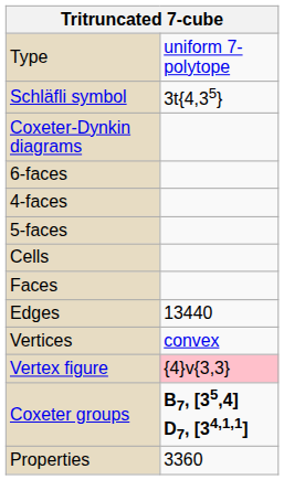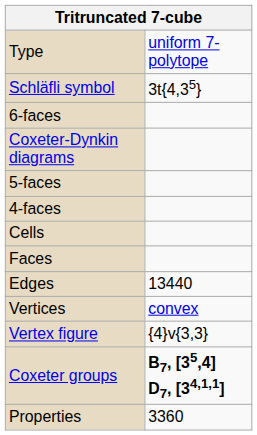 <table class="wikitable" align="right" style="margin-left:10px" width="250">
 <tr>
 <th bgcolor=#e7dcc3 colspan=2>Tritruncated 7-cube</th>
 </tr>
 <tr>
 <td bgcolor=#e7dcc3>Type</td>
 <td><a href='#'>uniform 7-polytope</a></td>
 </tr>
 <tr>
 <td bgcolor=#e7dcc3><a href='#'>Schläfli symbol</a></td>
 <td>3t{4,3<sup>5</sup>}</td>
 </tr>
 <tr>
+<td bgcolor=#e7dcc3>6-faces</td>
+<td></td>
+</tr>
+<tr>
 <td bgcolor=#e7dcc3><a href='#'>Coxeter-Dynkin diagrams</a></td>
 <td><br></td>
 </tr>
 <tr>
-<td bgcolor=#e7dcc3>6-faces</td>
+<td bgcolor=#e7dcc3>5-faces</td>
 <td></td>
 </tr>
 <tr>
 <td bgcolor=#e7dcc3>4-faces</td>
-<td></td>
-</tr>
-<tr>
-<td bgcolor=#e7dcc3>5-faces</td>
 <td></td>
 </tr>
 <tr>
 <td bgcolor=#e7dcc3>Cells</td>
 <td></td>
 </tr>
 <tr>
 <td bgcolor=#e7dcc3>Faces</td>
 <td></td>
 </tr>
 <tr>
 <td bgcolor=#e7dcc3>Edges</td>
 <td>13440</td>
 </tr>
 <tr>
 <td bgcolor=#e7dcc3>Vertices</td>
 <td><a href='#'>convex</a></td>
 </tr>
 <tr>
 <td bgcolor=#e7dcc3><a href='#'>Vertex figure</a></td>
-<td style="background: pink;">{4}v{3,3}</td>
+<td>{4}v{3,3}</td>
 </tr>
 <tr>
 <td bgcolor=#e7dcc3><a href='#'>Coxeter groups</a></td>
 <td><strong>B<sub>7</sub>, [3<sup>5</sup>,4]<br>D<sub>7</sub>, [3<sup>4,1,1</sup>]</strong></td>
 </tr>
 <tr>
 <td bgcolor=#e7dcc3>Properties</td>
 <td>3360</td>
 </tr>
 </table>
